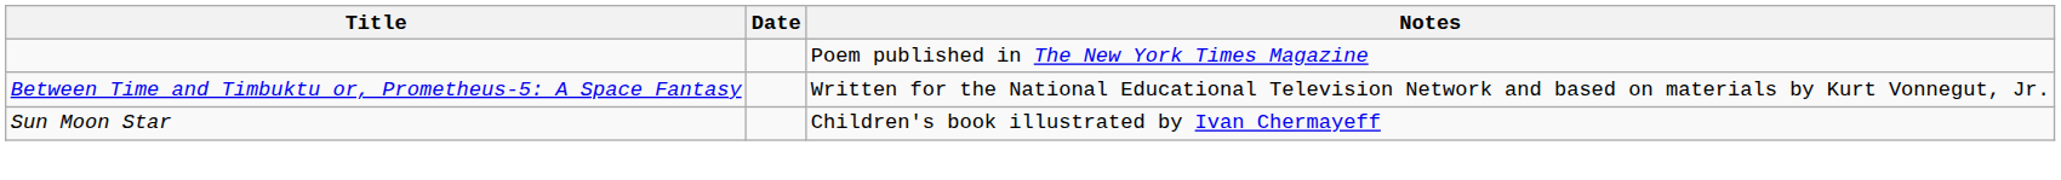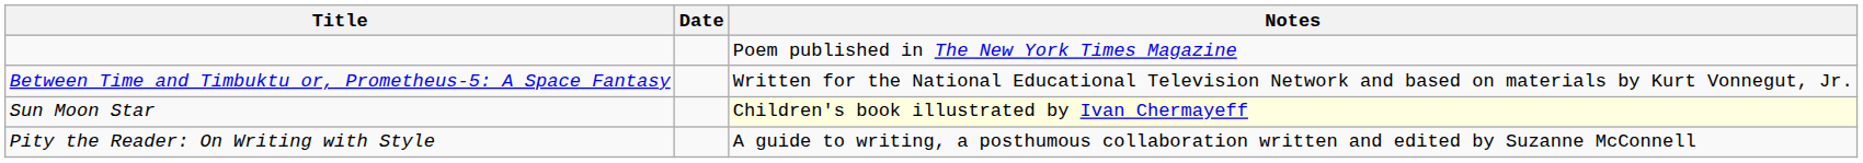 <table class="wikitable sortable" border="1">
 <tr>
 <th>Title</th>
 <th>Date</th>
 <th>Notes</th>
 </tr>
 <tr>
 <td></td>
 <td></td>
 <td>Poem published in <em><a href='#'>The New York Times Magazine</a></em></td>
 </tr>
 <tr>
 <td><em><a href='#'>Between Time and Timbuktu or, Prometheus-5: A Space Fantasy</a></em></td>
 <td></td>
 <td>Written for the National Educational Television Network and based on materials by Kurt Vonnegut, Jr.</td>
 </tr>
 <tr>
 <td><em>Sun Moon Star</em></td>
 <td></td>
-<td>Children's book illustrated by <a href='#'>Ivan Chermayeff</a></td>
+<td style="background: lightyellow;">Children's book illustrated by <a href='#'>Ivan Chermayeff</a></td>
+</tr>
+<tr>
+<td><em>Pity the Reader: On Writing with Style</em></td>
+<td></td>
+<td>A guide to writing, a posthumous collaboration written and edited by Suzanne McConnell</td>
 </tr>
 </table>
